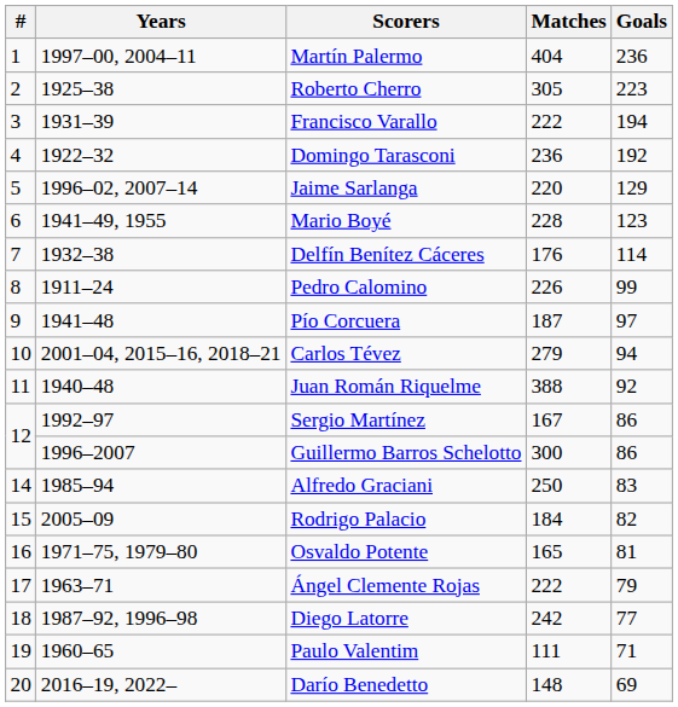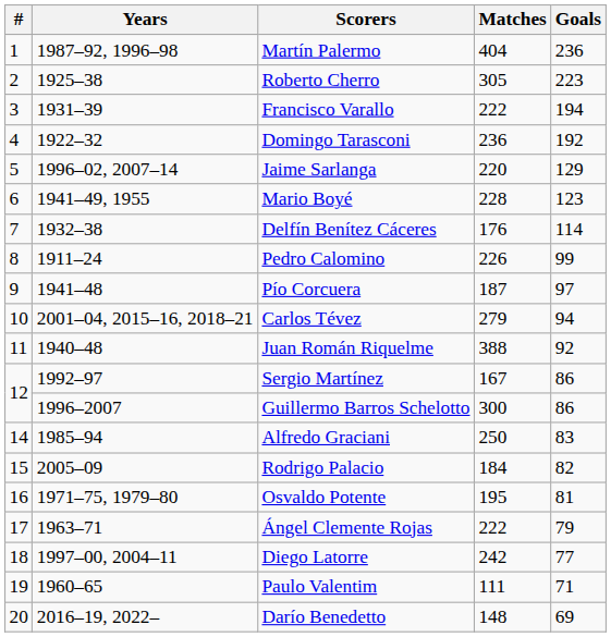 <table class="wikitable sortable">
 <tr>
 <th>#</th>
 <th>Years</th>
 <th>Scorers</th>
 <th>Matches</th>
 <th>Goals</th>
 </tr>
 <tr>
 <td>1</td>
-<td>1997–00, 2004–11</td>
+<td>1987–92, 1996–98</td>
 <td><a href='#'>Martín Palermo</a></td>
 <td>404</td>
 <td>236</td>
 </tr>
 <tr>
 <td>2</td>
 <td>1925–38</td>
 <td><a href='#'>Roberto Cherro</a></td>
 <td>305</td>
 <td>223</td>
 </tr>
 <tr>
 <td>3</td>
 <td>1931–39</td>
 <td><a href='#'>Francisco Varallo</a></td>
 <td>222</td>
 <td>194</td>
 </tr>
 <tr>
 <td>4</td>
 <td>1922–32</td>
 <td><a href='#'>Domingo Tarasconi</a></td>
 <td>236</td>
 <td>192</td>
 </tr>
 <tr>
 <td>5</td>
 <td>1996–02, 2007–14</td>
 <td><a href='#'>Jaime Sarlanga</a></td>
 <td>220</td>
 <td>129</td>
 </tr>
 <tr>
 <td>6</td>
 <td>1941–49, 1955</td>
 <td><a href='#'>Mario Boyé</a></td>
 <td>228</td>
 <td>123</td>
 </tr>
 <tr>
 <td>7</td>
 <td>1932–38</td>
 <td><a href='#'>Delfín Benítez Cáceres</a></td>
 <td>176</td>
 <td>114</td>
 </tr>
 <tr>
 <td>8</td>
 <td>1911–24</td>
 <td><a href='#'>Pedro Calomino</a></td>
 <td>226</td>
 <td>99</td>
 </tr>
 <tr>
 <td>9</td>
 <td>1941–48</td>
 <td><a href='#'>Pío Corcuera</a></td>
 <td>187</td>
 <td>97</td>
 </tr>
 <tr>
 <td>10</td>
 <td>2001–04, 2015–16, 2018–21</td>
 <td><a href='#'>Carlos Tévez</a></td>
 <td>279</td>
 <td>94</td>
 </tr>
 <tr>
 <td>11</td>
 <td>1940–48</td>
 <td><a href='#'>Juan Román Riquelme</a></td>
 <td>388</td>
 <td>92</td>
 </tr>
 <tr>
 <td rowspan="2">12</td>
 <td>1992–97</td>
 <td><a href='#'>Sergio Martínez</a></td>
 <td>167</td>
 <td>86</td>
 </tr>
 <tr>
 <td>1996–2007</td>
 <td><a href='#'>Guillermo Barros Schelotto</a></td>
 <td>300</td>
 <td>86</td>
 </tr>
 <tr>
 <td>14</td>
 <td>1985–94</td>
 <td><a href='#'>Alfredo Graciani</a></td>
 <td>250</td>
 <td>83</td>
 </tr>
 <tr>
 <td>15</td>
 <td>2005–09</td>
 <td><a href='#'>Rodrigo Palacio</a></td>
 <td>184</td>
 <td>82</td>
 </tr>
 <tr>
 <td>16</td>
 <td>1971–75, 1979–80</td>
 <td><a href='#'>Osvaldo Potente</a></td>
-<td>165</td>
+<td>195</td>
 <td>81</td>
 </tr>
 <tr>
 <td>17</td>
 <td>1963–71</td>
 <td><a href='#'>Ángel Clemente Rojas</a></td>
 <td>222</td>
 <td>79</td>
 </tr>
 <tr>
 <td>18</td>
-<td>1987–92, 1996–98</td>
+<td>1997–00, 2004–11</td>
 <td><a href='#'>Diego Latorre</a></td>
 <td>242</td>
 <td>77</td>
 </tr>
 <tr>
 <td>19</td>
 <td>1960–65</td>
 <td><a href='#'>Paulo Valentim</a></td>
 <td>111</td>
 <td>71</td>
 </tr>
 <tr>
 <td>20</td>
 <td>2016–19, 2022–</td>
 <td><a href='#'>Darío Benedetto</a></td>
 <td>148</td>
 <td>69</td>
 </tr>
 </table>
